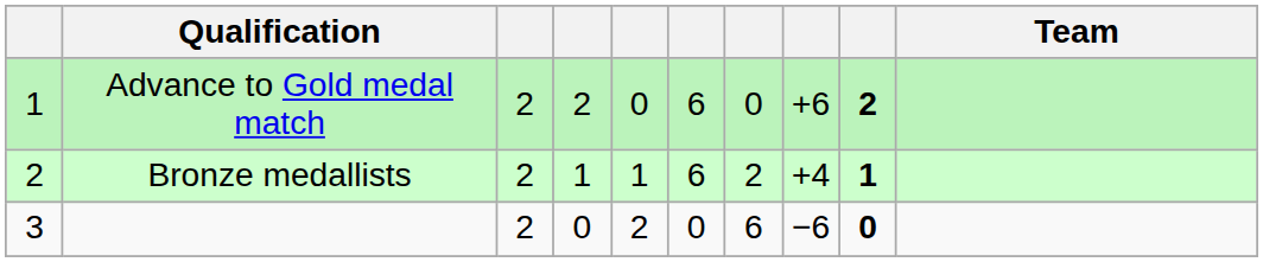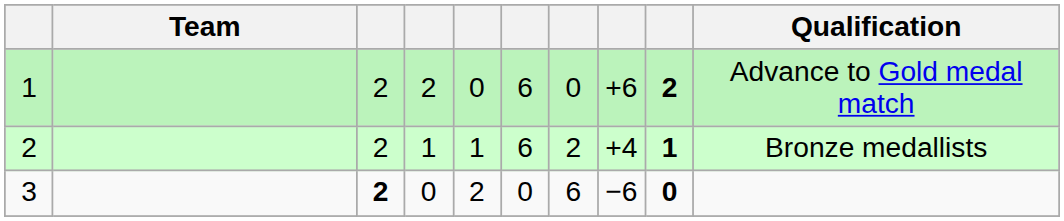 <table class="wikitable" style="text-align:center;">
 <tr>
 <th width=20></th>
-<th width=200>Qualification</th>
+<th width=165>Team</th>
 <th width=20></th>
 <th width=20></th>
 <th width=20></th>
 <th width=20></th>
 <th width=20></th>
 <th width=20></th>
 <th width=20></th>
-<th width=165>Team</th>
+<th width=200>Qualification</th>
 </tr>
 <tr bgcolor=bbf3bb>
 <td>1</td>
-<td>Advance to <a href='#'>Gold medal match</a></td>
+<td align="left"></td>
 <td>2</td>
 <td>2</td>
 <td>0</td>
 <td>6</td>
 <td>0</td>
 <td>+6</td>
 <td><strong>2</strong></td>
-<td align="left"></td>
+<td>Advance to <a href='#'>Gold medal match</a></td>
 </tr>
 <tr bgcolor=ccffcc>
 <td>2</td>
-<td>Bronze medallists</td>
+<td align="left"></td>
 <td>2</td>
 <td>1</td>
 <td>1</td>
 <td>6</td>
 <td>2</td>
 <td>+4</td>
 <td><strong>1</strong></td>
-<td align="left"></td>
+<td>Bronze medallists</td>
 </tr>
 <tr>
 <td>3</td>
-<td></td>
-<td>2</td>
+<td align="left"></td>
+<td><strong>2</strong></td>
 <td>0</td>
 <td>2</td>
 <td>0</td>
 <td>6</td>
 <td>−6</td>
 <td><strong>0</strong></td>
-<td align="left"></td>
+<td></td>
 </tr>
 </table>
